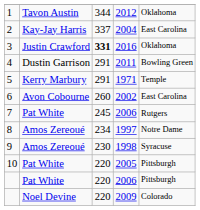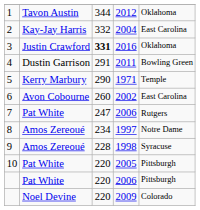 <table class="wikitable">
 <tr>
 </tr>
 <tr>
 <td>1</td>
 <td><a href='#'>Tavon Austin</a></td>
 <td>344</td>
 <td><a href='#'>2012</a></td>
 <td style="font-size:80%;">Oklahoma</td>
 </tr>
 <tr>
 <td>2</td>
 <td><a href='#'>Kay-Jay Harris</a></td>
-<td>337</td>
+<td>332</td>
 <td><a href='#'>2004</a></td>
 <td style="font-size:80%;">East Carolina</td>
 </tr>
 <tr>
 <td>3</td>
 <td><a href='#'>Justin Crawford</a></td>
 <td><strong>331</strong></td>
 <td><a href='#'>2016</a></td>
 <td style="font-size:80%;">Oklahoma</td>
 </tr>
 <tr>
 <td>4</td>
 <td>Dustin Garrison</td>
 <td>291</td>
 <td><a href='#'>2011</a></td>
 <td style="font-size:80%;">Bowling Green</td>
 </tr>
 <tr>
 <td>5</td>
 <td><a href='#'>Kerry Marbury</a></td>
-<td>291</td>
+<td>290</td>
 <td><a href='#'>1971</a></td>
 <td style="font-size:80%;">Temple</td>
 </tr>
 <tr>
 <td>6</td>
 <td><a href='#'>Avon Cobourne</a></td>
 <td>260</td>
 <td><a href='#'>2002</a></td>
 <td style="font-size:80%;">East Carolina</td>
 </tr>
 <tr>
 <td>7</td>
 <td><a href='#'>Pat White</a></td>
-<td>245</td>
+<td>247</td>
 <td><a href='#'>2006</a></td>
 <td style="font-size:80%;">Rutgers</td>
 </tr>
 <tr>
 <td>8</td>
 <td><a href='#'>Amos Zereoué</a></td>
 <td>234</td>
 <td><a href='#'>1997</a></td>
 <td style="font-size:80%;">Notre Dame</td>
 </tr>
 <tr>
 <td>9</td>
 <td><a href='#'>Amos Zereoué</a></td>
-<td>230</td>
+<td>228</td>
 <td><a href='#'>1998</a></td>
 <td style="font-size:80%;">Syracuse</td>
 </tr>
 <tr>
 <td>10</td>
 <td><a href='#'>Pat White</a></td>
 <td>220</td>
 <td><a href='#'>2005</a></td>
 <td style="font-size:80%;">Pittsburgh</td>
 </tr>
 <tr>
 <td></td>
 <td><a href='#'>Pat White</a></td>
 <td>220</td>
 <td><a href='#'>2006</a></td>
 <td style="font-size:80%;">Pittsburgh</td>
 </tr>
 <tr>
 <td></td>
 <td><a href='#'>Noel Devine</a></td>
 <td>220</td>
 <td><a href='#'>2009</a></td>
 <td style="font-size:80%;">Colorado</td>
 </tr>
 </table>
